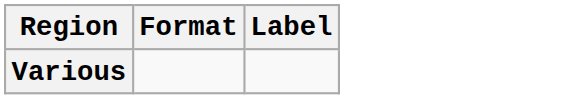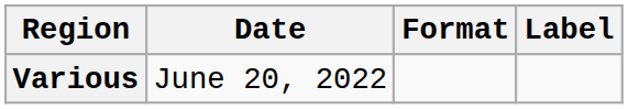 <table class="wikitable plainrowheaders">
 <tr>
 <th scope="col">Region</th>
+<th scope="col">Date</th>
 <th scope="col">Format</th>
 <th scope="col">Label</th>
 </tr>
 <tr>
 <th scope="row">Various</th>
+<td>June 20, 2022</td>
 <td></td>
 <td></td>
 </tr>
 </table>
